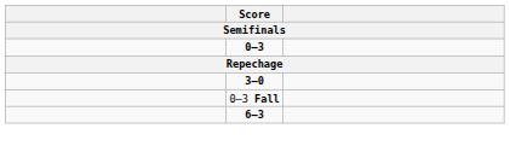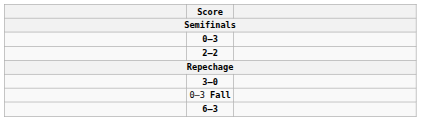 <table class="wikitable" style="text-align: left;">
 <tr>
 <th align="right" width="270"></th>
 <th width="65">Score</th>
 <th align="left" width="270"></th>
 </tr>
 <tr>
 <th colspan="3">Semifinals</th>
 </tr>
 <tr>
 <td></td>
 <td align=center><strong>0–3</strong></td>
+<td><strong></strong></td>
+</tr>
+<tr>
+<td></td>
+<td align=center><strong>2–2</strong></td>
 <td><strong></strong></td>
 </tr>
 <tr>
 <th colspan="3">Repechage</th>
 </tr>
 <tr>
 <td><strong></strong></td>
 <td align=center><strong>3–0</strong></td>
 <td></td>
 </tr>
 <tr>
 <td></td>
 <td align=center>0–3 <strong>Fall</strong></td>
 <td><strong></strong></td>
 </tr>
 <tr>
 <td><strong></strong></td>
 <td align=center><strong>6–3</strong></td>
 <td></td>
 </tr>
 </table>
